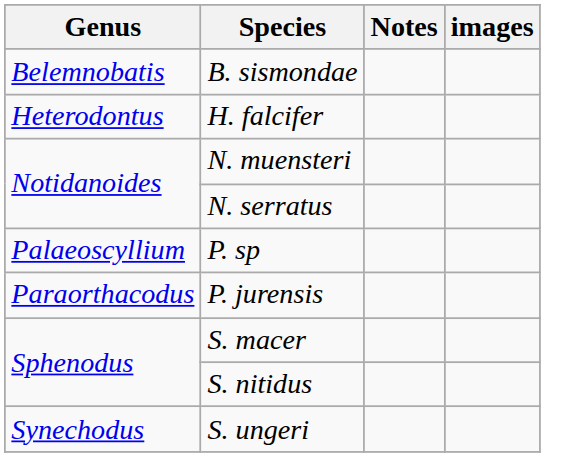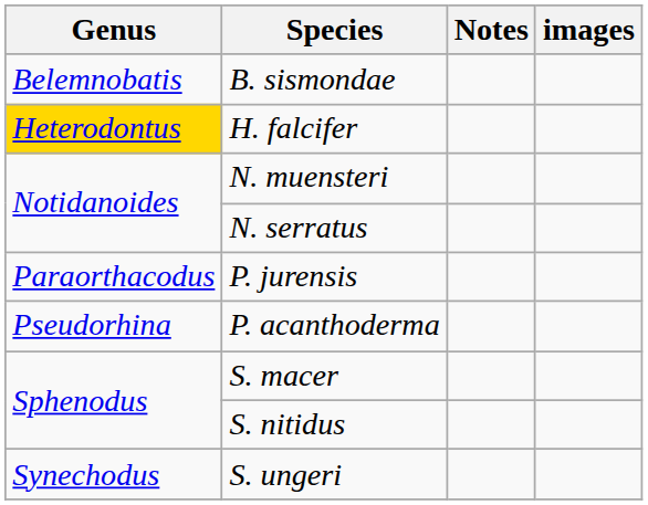 <table class="wikitable">
 <tr>
 <th>Genus</th>
 <th>Species</th>
 <th>Notes</th>
 <th>images</th>
 </tr>
 <tr>
 <td><em><a href='#'>Belemnobatis</a></em></td>
 <td><em>B. sismondae</em></td>
 <td></td>
 <td></td>
 </tr>
 <tr>
-<td><em><a href='#'>Heterodontus</a></em></td>
+<td style="background: gold;"><em><a href='#'>Heterodontus</a></em></td>
 <td><em>H. falcifer</em></td>
 <td></td>
 <td></td>
 </tr>
 <tr>
 <td rowspan="2"><em><a href='#'>Notidanoides</a></em></td>
 <td><em>N. muensteri</em></td>
 <td></td>
 <td></td>
 </tr>
 <tr>
 <td><em>N. serratus</em></td>
 <td></td>
 <td></td>
 </tr>
 <tr>
-<td><em><a href='#'>Palaeoscyllium</a></em></td>
-<td><em>P. sp</em></td>
+<td><em><a href='#'>Paraorthacodus</a></em></td>
+<td><em>P. jurensis</em></td>
 <td></td>
 <td></td>
 </tr>
 <tr>
-<td><em><a href='#'>Paraorthacodus</a></em></td>
-<td><em>P. jurensis</em></td>
+<td><em><a href='#'>Pseudorhina</a></em></td>
+<td><em>P. acanthoderma</em></td>
 <td></td>
 <td></td>
 </tr>
 <tr>
 <td rowspan="2"><em><a href='#'>Sphenodus</a></em></td>
 <td><em>S. macer</em></td>
 <td></td>
 <td></td>
 </tr>
 <tr>
 <td><em>S. nitidus</em></td>
 <td></td>
 <td></td>
 </tr>
 <tr>
 <td><em><a href='#'>Synechodus</a></em></td>
 <td><em>S. ungeri</em></td>
 <td></td>
 <td></td>
 </tr>
 </table>
